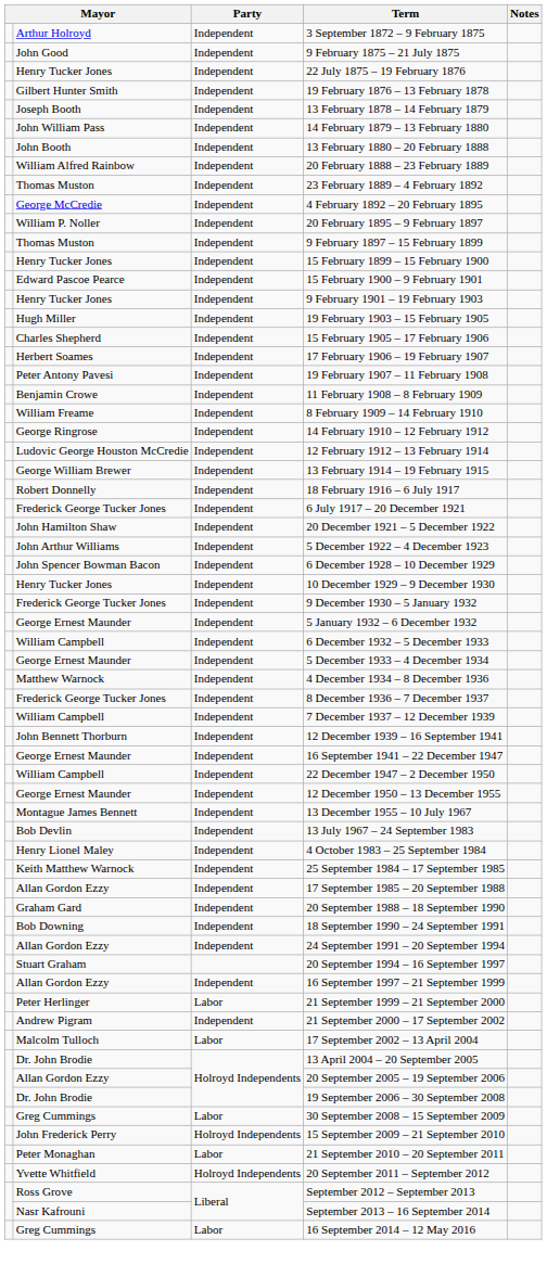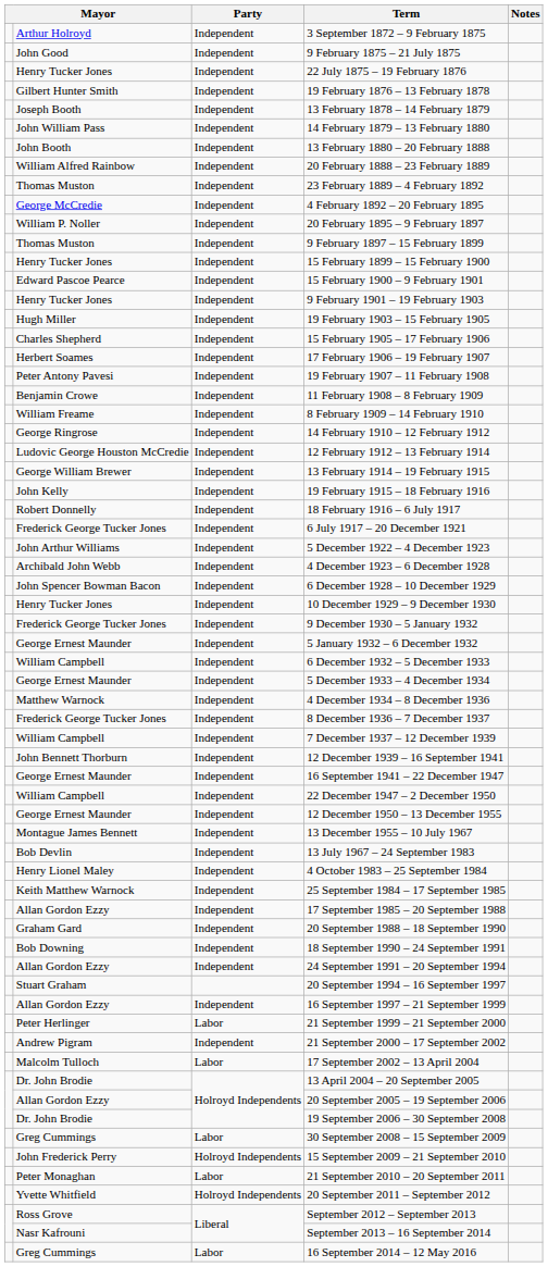 <table class="wikitable">
 <tr>
 <th colspan="2">Mayor</th>
 <th>Party</th>
 <th>Term</th>
 <th>Notes</th>
 </tr>
 <tr>
 <td> </td>
 <td><a href='#'>Arthur Holroyd</a></td>
 <td>Independent</td>
 <td>3 September 1872 – 9 February 1875</td>
 <td></td>
 </tr>
 <tr>
 <td> </td>
 <td>John Good</td>
 <td>Independent</td>
 <td>9 February 1875 – 21 July 1875</td>
 <td></td>
 </tr>
 <tr>
 <td> </td>
 <td>Henry Tucker Jones</td>
 <td>Independent</td>
 <td>22 July 1875 – 19 February 1876</td>
 <td></td>
 </tr>
 <tr>
 <td> </td>
 <td>Gilbert Hunter Smith</td>
 <td>Independent</td>
 <td>19 February 1876 – 13 February 1878</td>
 <td></td>
 </tr>
 <tr>
 <td> </td>
 <td>Joseph Booth</td>
 <td>Independent</td>
 <td>13 February 1878 – 14 February 1879</td>
 <td></td>
 </tr>
 <tr>
 <td> </td>
 <td>John William Pass</td>
 <td>Independent</td>
 <td>14 February 1879 – 13 February 1880</td>
 <td></td>
 </tr>
 <tr>
 <td> </td>
 <td>John Booth</td>
 <td>Independent</td>
 <td>13 February 1880 – 20 February 1888</td>
 <td></td>
 </tr>
 <tr>
 <td> </td>
 <td>William Alfred Rainbow</td>
 <td>Independent</td>
 <td>20 February 1888 – 23 February 1889</td>
 <td></td>
 </tr>
 <tr>
 <td> </td>
 <td>Thomas Muston</td>
 <td>Independent</td>
 <td>23 February 1889 – 4 February 1892</td>
 <td></td>
 </tr>
 <tr>
 <td> </td>
 <td><a href='#'>George McCredie</a></td>
 <td>Independent</td>
 <td>4 February 1892 – 20 February 1895</td>
 <td></td>
 </tr>
 <tr>
 <td> </td>
 <td>William P. Noller</td>
 <td>Independent</td>
 <td>20 February 1895 – 9 February 1897</td>
 <td></td>
 </tr>
 <tr>
 <td> </td>
 <td>Thomas Muston</td>
 <td>Independent</td>
 <td>9 February 1897 – 15 February 1899</td>
 <td></td>
 </tr>
 <tr>
 <td> </td>
 <td>Henry Tucker Jones</td>
 <td>Independent</td>
 <td>15 February 1899 – 15 February 1900</td>
 <td></td>
 </tr>
 <tr>
 <td> </td>
 <td>Edward Pascoe Pearce</td>
 <td>Independent</td>
 <td>15 February 1900 – 9 February 1901</td>
 <td></td>
 </tr>
 <tr>
 <td> </td>
 <td>Henry Tucker Jones</td>
 <td>Independent</td>
 <td>9 February 1901 – 19 February 1903</td>
 <td></td>
 </tr>
 <tr>
 <td> </td>
 <td>Hugh Miller</td>
 <td>Independent</td>
 <td>19 February 1903 – 15 February 1905</td>
 <td></td>
 </tr>
 <tr>
 <td> </td>
 <td>Charles Shepherd</td>
 <td>Independent</td>
 <td>15 February 1905 – 17 February 1906</td>
 <td></td>
 </tr>
 <tr>
 <td> </td>
 <td>Herbert Soames</td>
 <td>Independent</td>
 <td>17 February 1906 – 19 February 1907</td>
 <td></td>
 </tr>
 <tr>
 <td> </td>
 <td>Peter Antony Pavesi</td>
 <td>Independent</td>
 <td>19 February 1907 – 11 February 1908</td>
 <td></td>
 </tr>
 <tr>
 <td> </td>
 <td>Benjamin Crowe</td>
 <td>Independent</td>
 <td>11 February 1908 – 8 February 1909</td>
 <td></td>
 </tr>
 <tr>
 <td> </td>
 <td>William Freame</td>
 <td>Independent</td>
 <td>8 February 1909 – 14 February 1910</td>
 <td></td>
 </tr>
 <tr>
 <td> </td>
 <td>George Ringrose</td>
 <td>Independent</td>
 <td>14 February 1910 – 12 February 1912</td>
 <td></td>
 </tr>
 <tr>
 <td> </td>
 <td>Ludovic George Houston McCredie</td>
 <td>Independent</td>
 <td>12 February 1912 – 13 February 1914</td>
 <td></td>
 </tr>
 <tr>
 <td> </td>
 <td>George William Brewer</td>
 <td>Independent</td>
 <td>13 February 1914 – 19 February 1915</td>
 <td></td>
 </tr>
 <tr>
 <td> </td>
+<td>John Kelly</td>
+<td>Independent</td>
+<td>19 February 1915 – 18 February 1916</td>
+<td></td>
+</tr>
+<tr>
+<td> </td>
 <td>Robert Donnelly</td>
 <td>Independent</td>
 <td>18 February 1916 – 6 July 1917</td>
 <td></td>
 </tr>
 <tr>
 <td> </td>
 <td>Frederick George Tucker Jones</td>
 <td>Independent</td>
 <td>6 July 1917 – 20 December 1921</td>
 <td></td>
 </tr>
 <tr>
 <td> </td>
-<td>John Hamilton Shaw</td>
+<td>John Arthur Williams</td>
 <td>Independent</td>
-<td>20 December 1921 – 5 December 1922</td>
+<td>5 December 1922 – 4 December 1923</td>
 <td></td>
 </tr>
 <tr>
 <td> </td>
-<td>John Arthur Williams</td>
+<td>Archibald John Webb</td>
 <td>Independent</td>
-<td>5 December 1922 – 4 December 1923</td>
+<td>4 December 1923 – 6 December 1928</td>
 <td></td>
 </tr>
 <tr>
 <td> </td>
 <td>John Spencer Bowman Bacon</td>
 <td>Independent</td>
 <td>6 December 1928 – 10 December 1929</td>
 <td></td>
 </tr>
 <tr>
 <td> </td>
 <td>Henry Tucker Jones</td>
 <td>Independent</td>
 <td>10 December 1929 – 9 December 1930</td>
 <td></td>
 </tr>
 <tr>
 <td> </td>
 <td>Frederick George Tucker Jones</td>
 <td>Independent</td>
 <td>9 December 1930 – 5 January 1932</td>
 <td></td>
 </tr>
 <tr>
 <td> </td>
 <td>George Ernest Maunder</td>
 <td>Independent</td>
 <td>5 January 1932 – 6 December 1932</td>
 <td></td>
 </tr>
 <tr>
 <td> </td>
 <td>William Campbell</td>
 <td>Independent</td>
 <td>6 December 1932 – 5 December 1933</td>
 <td></td>
 </tr>
 <tr>
 <td> </td>
 <td>George Ernest Maunder</td>
 <td>Independent</td>
 <td>5 December 1933 – 4 December 1934</td>
 <td></td>
 </tr>
 <tr>
 <td> </td>
 <td>Matthew Warnock</td>
 <td>Independent</td>
 <td>4 December 1934 – 8 December 1936</td>
 <td></td>
 </tr>
 <tr>
 <td> </td>
 <td>Frederick George Tucker Jones</td>
 <td>Independent</td>
 <td>8 December 1936 – 7 December 1937</td>
 <td></td>
 </tr>
 <tr>
 <td> </td>
 <td>William Campbell</td>
 <td>Independent</td>
 <td>7 December 1937 – 12 December 1939</td>
 <td></td>
 </tr>
 <tr>
 <td> </td>
 <td>John Bennett Thorburn</td>
 <td>Independent</td>
 <td>12 December 1939 – 16 September 1941</td>
 <td></td>
 </tr>
 <tr>
 <td> </td>
 <td>George Ernest Maunder</td>
 <td>Independent</td>
 <td>16 September 1941 – 22 December 1947</td>
 <td></td>
 </tr>
 <tr>
 <td> </td>
 <td>William Campbell</td>
 <td>Independent</td>
 <td>22 December 1947 – 2 December 1950</td>
 <td></td>
 </tr>
 <tr>
 <td> </td>
 <td>George Ernest Maunder</td>
 <td>Independent</td>
 <td>12 December 1950 – 13 December 1955</td>
 <td></td>
 </tr>
 <tr>
 <td> </td>
 <td>Montague James Bennett </td>
 <td>Independent</td>
 <td>13 December 1955 – 10 July 1967</td>
 <td></td>
 </tr>
 <tr>
 <td> </td>
 <td>Bob Devlin </td>
 <td>Independent</td>
 <td>13 July 1967 – 24 September 1983</td>
 <td></td>
 </tr>
 <tr>
 <td> </td>
 <td>Henry Lionel Maley </td>
 <td>Independent</td>
 <td>4 October 1983 – 25 September 1984</td>
 <td></td>
 </tr>
 <tr>
 <td> </td>
 <td>Keith Matthew Warnock </td>
 <td>Independent</td>
 <td>25 September 1984 – 17 September 1985</td>
 <td></td>
 </tr>
 <tr>
 <td> </td>
 <td>Allan Gordon Ezzy</td>
 <td>Independent</td>
 <td>17 September 1985 – 20 September 1988</td>
 <td></td>
 </tr>
 <tr>
 <td> </td>
 <td>Graham Gard </td>
 <td>Independent</td>
 <td>20 September 1988 – 18 September 1990</td>
 <td></td>
 </tr>
 <tr>
 <td> </td>
 <td>Bob Downing</td>
 <td>Independent</td>
 <td>18 September 1990 – 24 September 1991</td>
 <td></td>
 </tr>
 <tr>
 <td> </td>
 <td>Allan Gordon Ezzy</td>
 <td>Independent</td>
 <td>24 September 1991 – 20 September 1994</td>
 <td></td>
 </tr>
 <tr>
 <td></td>
 <td>Stuart Graham</td>
 <td></td>
 <td>20 September 1994 – 16 September 1997</td>
 <td></td>
 </tr>
 <tr>
 <td> </td>
 <td>Allan Gordon Ezzy</td>
 <td>Independent</td>
 <td>16 September 1997 – 21 September 1999</td>
 <td></td>
 </tr>
 <tr>
 <td> </td>
 <td>Peter Herlinger</td>
 <td>Labor</td>
 <td>21 September 1999 – 21 September 2000</td>
 <td></td>
 </tr>
 <tr>
 <td> </td>
 <td>Andrew Pigram</td>
 <td>Independent</td>
 <td>21 September 2000 – 17 September 2002</td>
 <td></td>
 </tr>
 <tr>
 <td> </td>
 <td>Malcolm Tulloch</td>
 <td>Labor</td>
 <td>17 September 2002 – 13 April 2004</td>
 <td></td>
 </tr>
 <tr>
 <td rowspan=3 > </td>
 <td>Dr. John Brodie</td>
 <td rowspan=3>Holroyd Independents</td>
 <td>13 April 2004 – 20 September 2005</td>
 <td></td>
 </tr>
 <tr>
 <td>Allan Gordon Ezzy </td>
 <td>20 September 2005 – 19 September 2006</td>
 <td></td>
 </tr>
 <tr>
 <td>Dr. John Brodie</td>
 <td>19 September 2006 – 30 September 2008</td>
 <td></td>
 </tr>
 <tr>
 <td> </td>
 <td>Greg Cummings</td>
 <td>Labor</td>
 <td>30 September 2008 – 15 September 2009</td>
 <td></td>
 </tr>
 <tr>
 <td> </td>
 <td>John Frederick Perry</td>
 <td>Holroyd Independents</td>
 <td>15 September 2009 – 21 September 2010</td>
 <td></td>
 </tr>
 <tr>
 <td> </td>
 <td>Peter Monaghan</td>
 <td>Labor</td>
 <td>21 September 2010 – 20 September 2011</td>
 <td></td>
 </tr>
 <tr>
 <td> </td>
 <td>Yvette Whitfield</td>
 <td>Holroyd Independents</td>
 <td>20 September 2011 – September 2012</td>
 <td></td>
 </tr>
 <tr>
 <td rowspan=2 > </td>
 <td>Ross Grove</td>
 <td rowspan=2>Liberal</td>
 <td>September 2012 – September 2013</td>
 <td></td>
 </tr>
 <tr>
 <td>Nasr Kafrouni</td>
 <td>September 2013 – 16 September 2014</td>
 <td></td>
 </tr>
 <tr>
 <td> </td>
 <td>Greg Cummings</td>
 <td>Labor</td>
 <td>16 September 2014 – 12 May 2016</td>
 <td></td>
 </tr>
 </table>
